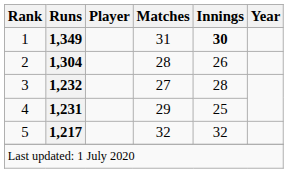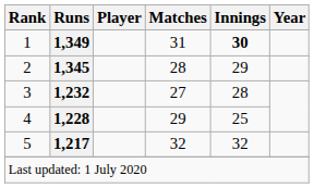 <table class="wikitable plainrowheaders sortable">
 <tr>
 <th scope=col>Rank</th>
 <th scope=col>Runs</th>
 <th scope=col>Player</th>
 <th scope=col>Matches</th>
 <th scope=col>Innings</th>
 <th scope=col>Year</th>
 </tr>
 <tr>
 <td align=center>1</td>
 <th scope=row style=text-align:center;>1,349</th>
 <td></td>
 <td align=center>31</td>
 <td align=center><strong>30</strong></td>
 <td></td>
 </tr>
 <tr>
 <td align=center>2</td>
-<th scope=row style=text-align:center;>1,304</th>
+<th scope=row style=text-align:center;>1,345</th>
 <td></td>
 <td align=center rowpsan=2>28</td>
-<td align=center>26</td>
+<td align=center>29</td>
 <td></td>
 </tr>
 <tr>
 <td align=center>3</td>
 <th scope=row style=text-align:center;>1,232</th>
 <td></td>
 <td align=center>27</td>
 <td align=center>28</td>
 <td rowspan=2></td>
 </tr>
 <tr>
 <td align=center>4</td>
-<th scope=row style=text-align:center;>1,231</th>
+<th scope=row style=text-align:center;>1,228</th>
 <td></td>
 <td align=center>29</td>
 <td align=center>25</td>
 </tr>
 <tr>
 <td align=center>5</td>
 <th scope=row style=text-align:center;>1,217</th>
 <td></td>
 <td align=center>32</td>
 <td align=center>32</td>
 <td></td>
 </tr>
 <tr>
 </tr>
 <tr class=sortbottom>
 <td colspan=6><small>Last updated: 1 July 2020</small></td>
 </tr>
 </table>
